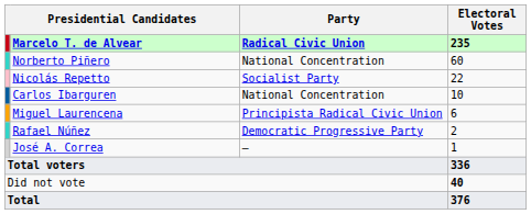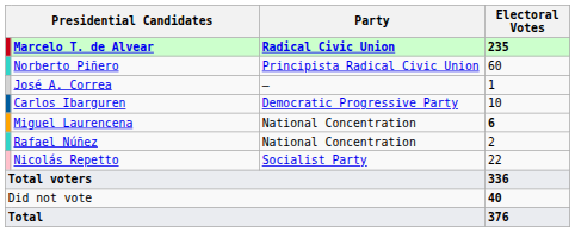 <table class="wikitable" width="50%">
 <tr>
 <th colspan=2 width="45%">Presidential Candidates</th>
 <th width="40%">Party</th>
 <th width="15%">Electoral Votes</th>
 </tr>
 <tr style="background:#cfc;">
 <td bgcolor=#C90016 width=1%></td>
 <td><strong><a href='#'>Marcelo T. de Alvear</a></strong></td>
 <td><strong><a href='#'>Radical Civic Union</a></strong></td>
 <td><strong>235</strong></td>
 </tr>
 <tr>
 <td bgcolor=30D5C8></td>
 <td><a href='#'>Norberto Piñero</a></td>
+<td><a href='#'>Principista Radical Civic Union</a></td>
+<td>60</td>
+</tr>
+<tr>
+<td bgcolor=lightgrey></td>
+<td><a href='#'>José A. Correa</a></td>
+<td>—</td>
+<td>1</td>
+</tr>
+<tr>
+<td bgcolor=#005C9E></td>
+<td><a href='#'>Carlos Ibarguren</a></td>
+<td><a href='#'>Democratic Progressive Party</a></td>
+<td>10</td>
+</tr>
+<tr>
+<td bgcolor=orange></td>
+<td><a href='#'>Miguel Laurencena</a></td>
 <td>National Concentration</td>
-<td>60</td>
+<td><strong>6</strong></td>
+</tr>
+<tr>
+<td bgcolor=30D5C8></td>
+<td><a href='#'>Rafael Núñez</a></td>
+<td>National Concentration</td>
+<td>2</td>
 </tr>
 <tr>
 <td bgcolor=pink></td>
 <td><a href='#'>Nicolás Repetto</a></td>
 <td><a href='#'>Socialist Party</a></td>
 <td>22</td>
-</tr>
-<tr>
-<td bgcolor=#005C9E></td>
-<td><a href='#'>Carlos Ibarguren</a></td>
-<td>National Concentration</td>
-<td>10</td>
-</tr>
-<tr>
-<td bgcolor=orange></td>
-<td><a href='#'>Miguel Laurencena</a></td>
-<td><a href='#'>Principista Radical Civic Union</a></td>
-<td>6</td>
-</tr>
-<tr>
-<td bgcolor=30D5C8></td>
-<td><a href='#'>Rafael Núñez</a></td>
-<td><a href='#'>Democratic Progressive Party</a></td>
-<td>2</td>
-</tr>
-<tr>
-<td bgcolor=lightgrey></td>
-<td><a href='#'>José A. Correa</a></td>
-<td>—</td>
-<td>1</td>
 </tr>
 <tr style="background:#EAECF0;">
 <td colspan=3><strong>Total voters</strong></td>
 <td><strong>336</strong></td>
 </tr>
 <tr>
 <td colspan=3>Did not vote</td>
 <td><strong>40</strong></td>
 </tr>
 <tr style="background:#EAECF0;">
 <td colspan=3><strong>Total</strong></td>
 <td><strong>376</strong></td>
 </tr>
 </table>
